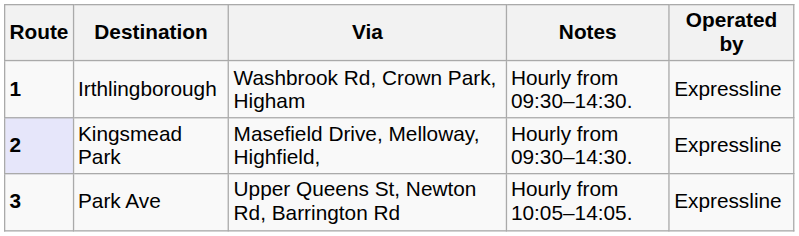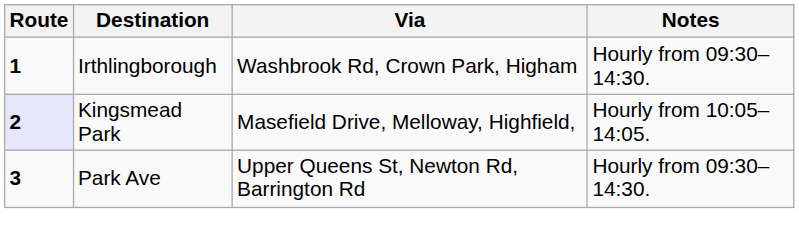 <table Class="wikitable">
 <tr>
 <th>Route</th>
 <th>Destination</th>
 <th>Via</th>
 <th>Notes</th>
-<th>Operated by</th>
 </tr>
 <tr>
 <td><strong>1</strong></td>
 <td>Irthlingborough</td>
 <td>Washbrook Rd, Crown Park, Higham</td>
 <td>Hourly from 09:30–14:30.</td>
-<td>Expressline</td>
 </tr>
 <tr>
 <td style="background: lavender;"><strong>2</strong></td>
 <td>Kingsmead Park</td>
 <td>Masefield Drive, Melloway, Highfield,</td>
-<td>Hourly from 09:30–14:30.</td>
-<td>Expressline</td>
+<td>Hourly from 10:05–14:05.</td>
 </tr>
 <tr>
 <td><strong>3</strong></td>
 <td>Park Ave</td>
 <td>Upper Queens St, Newton Rd, Barrington Rd</td>
-<td>Hourly from 10:05–14:05.</td>
-<td>Expressline</td>
+<td>Hourly from 09:30–14:30.</td>
 </tr>
 </table>
